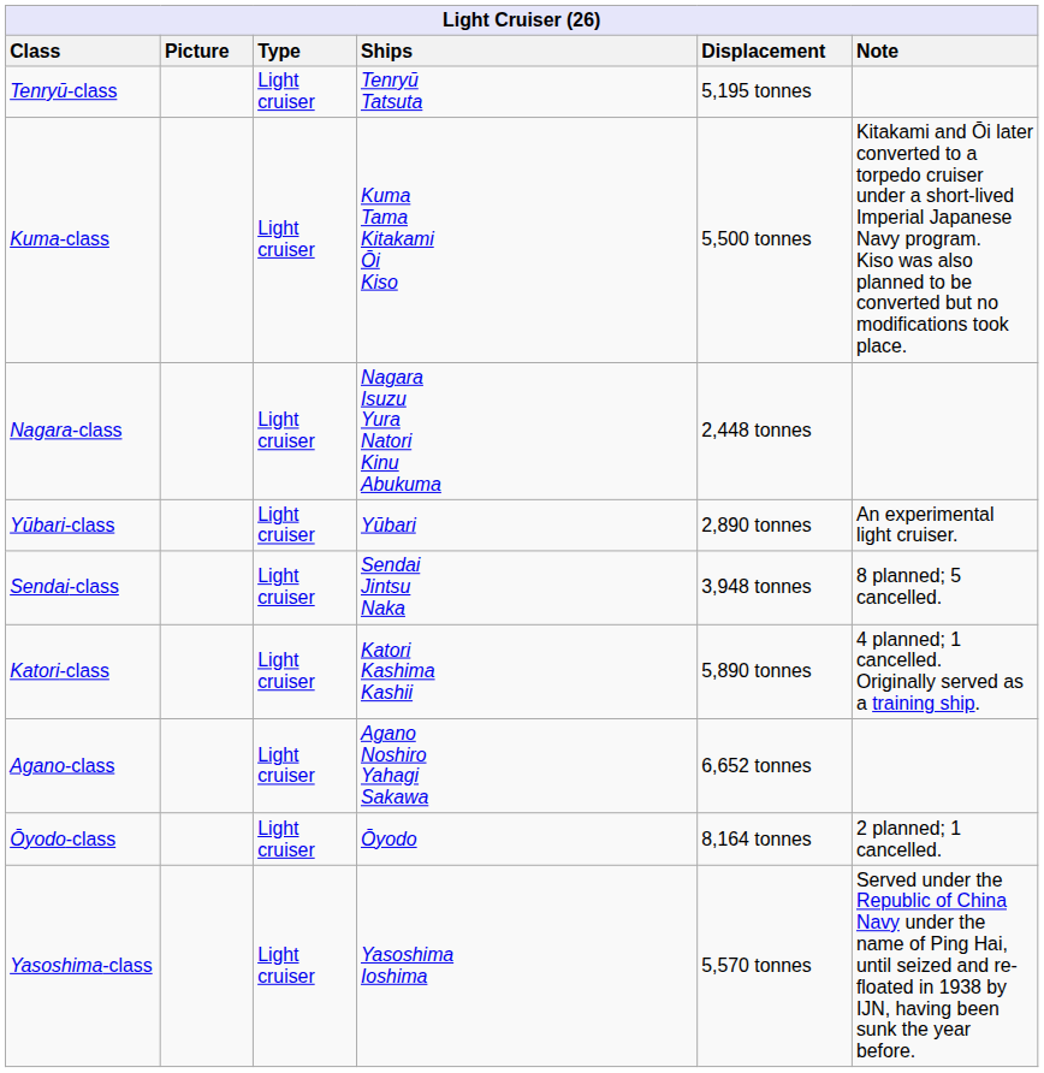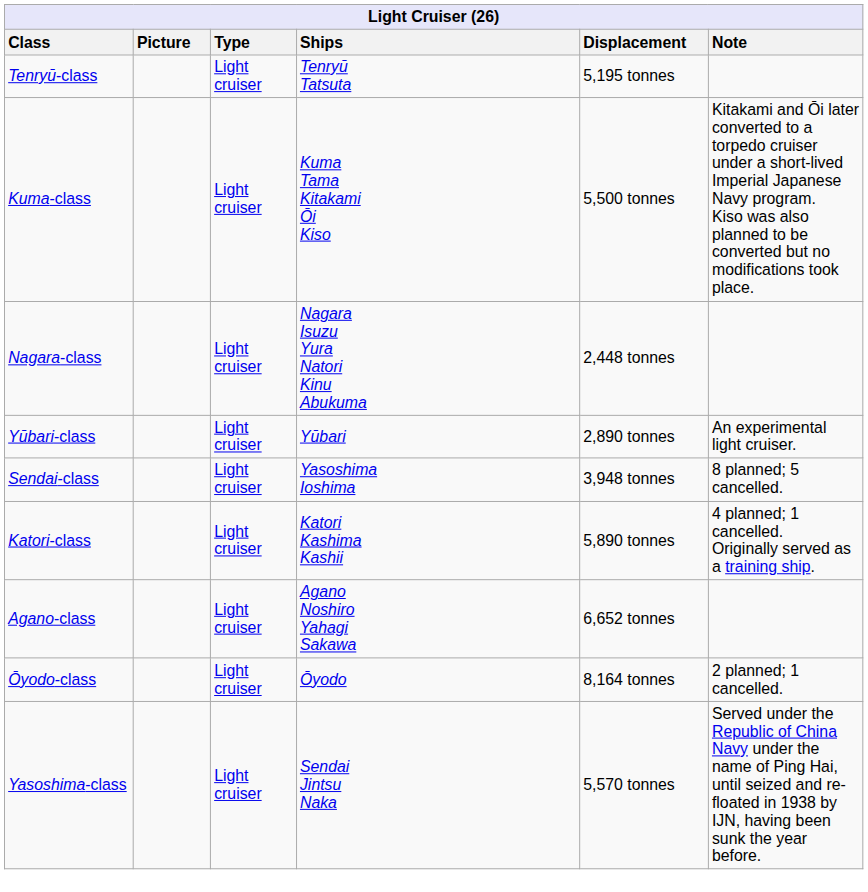 <table class="wikitable ">
 <tr>
 <th colspan="6" style="background: lavender;">Light Cruiser (26)</th>
 </tr>
 <tr>
 <th style="text-align:left; width:15%;">Class</th>
 <th style="text-align:left; width:9%;">Picture</th>
 <th style="text-align:left; width:10%;">Type</th>
 <th style="text-align:left; width:33%;">Ships</th>
 <th style="text-align:left; width:15%;">Displacement</th>
 <th style="text-align:left; width:20%;">Note</th>
 </tr>
 <tr>
 <td><a href='#'><em>Tenryū</em>-class</a></td>
 <td></td>
 <td><a href='#'>Light cruiser</a></td>
 <td><a href='#'><em>Tenryū</em></a><br><a href='#'><em>Tatsuta</em></a></td>
 <td>5,195 tonnes</td>
 <td></td>
 </tr>
 <tr>
 <td><a href='#'><em>Kuma</em>-class</a></td>
 <td></td>
 <td><a href='#'>Light cruiser</a></td>
 <td><a href='#'><em>Kuma</em></a><br><a href='#'><em>Tama</em></a><br><a href='#'><em>Kitakami</em></a><br><a href='#'><em>Ōi</em></a><br><a href='#'><em>Kiso</em></a></td>
 <td>5,500 tonnes</td>
 <td>Kitakami and Ōi later converted to a torpedo cruiser under a short-lived Imperial Japanese Navy program.<br> Kiso was also planned to be converted but no modifications took place.</td>
 </tr>
 <tr>
 <td><a href='#'><em>Nagara</em>-class</a></td>
 <td></td>
 <td><a href='#'>Light cruiser</a></td>
 <td><a href='#'><em>Nagara</em></a><br><a href='#'><em>Isuzu</em></a><br><a href='#'><em>Yura</em></a><br><a href='#'><em>Natori</em></a><br><a href='#'><em>Kinu</em></a><br><a href='#'><em>Abukuma</em></a></td>
 <td>2,448 tonnes</td>
 <td></td>
 </tr>
 <tr>
 <td><a href='#'><em>Yūbari</em>-class</a></td>
 <td></td>
 <td><a href='#'>Light cruiser</a></td>
 <td><a href='#'><em>Yūbari</em></a></td>
 <td>2,890 tonnes</td>
 <td>An experimental light cruiser.</td>
 </tr>
 <tr>
 <td><a href='#'><em>Sendai</em>-class</a></td>
 <td></td>
 <td><a href='#'>Light cruiser</a></td>
-<td><a href='#'><em>Sendai</em></a><br><a href='#'><em>Jintsu</em></a><br><a href='#'><em>Naka</em></a></td>
+<td><a href='#'><em>Yasoshima</em></a><br><a href='#'><em>Ioshima</em></a></td>
 <td>3,948 tonnes</td>
 <td>8 planned; 5 cancelled.</td>
 </tr>
 <tr>
 <td><a href='#'><em>Katori</em>-class</a></td>
 <td></td>
 <td><a href='#'>Light cruiser</a></td>
 <td><a href='#'><em>Katori</em></a><br><a href='#'><em>Kashima</em></a><br><a href='#'><em>Kashii</em></a></td>
 <td>5,890 tonnes</td>
 <td>4 planned; 1 cancelled.<br>Originally served as a <a href='#'>training ship</a>.</td>
 </tr>
 <tr>
 <td><a href='#'><em>Agano</em>-class</a></td>
 <td></td>
 <td><a href='#'>Light cruiser</a></td>
 <td><a href='#'><em>Agano</em></a><br><a href='#'><em>Noshiro</em></a><br><a href='#'><em>Yahagi</em></a><br><a href='#'><em>Sakawa</em></a></td>
 <td>6,652 tonnes</td>
 <td></td>
 </tr>
 <tr>
 <td><a href='#'><em>Ōyodo</em>-class</a></td>
 <td></td>
 <td><a href='#'>Light cruiser</a></td>
 <td><a href='#'><em>Ōyodo</em></a></td>
 <td>8,164 tonnes</td>
 <td>2 planned; 1 cancelled.</td>
 </tr>
 <tr>
 <td><a href='#'><em>Yasoshima</em>-class</a></td>
 <td></td>
 <td><a href='#'>Light cruiser</a></td>
-<td><a href='#'><em>Yasoshima</em></a><br><a href='#'><em>Ioshima</em></a></td>
+<td><a href='#'><em>Sendai</em></a><br><a href='#'><em>Jintsu</em></a><br><a href='#'><em>Naka</em></a></td>
 <td>5,570 tonnes</td>
 <td>Served under the <a href='#'>Republic of China Navy</a> under the name of Ping Hai, until seized and re-floated in 1938 by IJN, having been sunk the year before.</td>
 </tr>
 </table>
